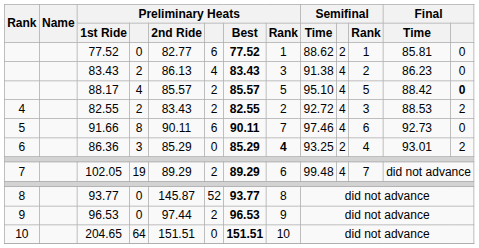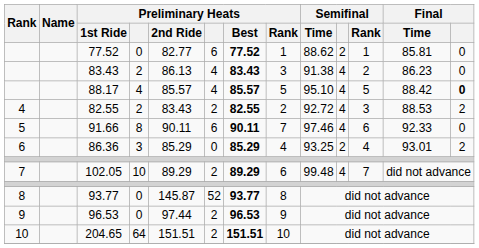 <table class="wikitable" style="text-align:center">
 <tr>
 <th rowspan=2>Rank</th>
 <th rowspan=2>Name</th>
 <th colspan=6>Preliminary Heats</th>
 <th colspan=3>Semifinal</th>
 <th colspan=3>Final</th>
 </tr>
 <tr>
 <th>1st Ride</th>
 <th></th>
 <th>2nd Ride</th>
 <th></th>
 <th>Best</th>
 <th>Rank</th>
 <th>Time</th>
 <th></th>
 <th>Rank</th>
 <th>Time</th>
 <th></th>
 </tr>
 <tr>
 <td></td>
 <td align=left></td>
 <td>77.52</td>
 <td>0</td>
 <td>82.77</td>
 <td>6</td>
 <td><strong>77.52</strong></td>
 <td>1</td>
 <td>88.62</td>
 <td>2</td>
 <td>1</td>
 <td>85.81</td>
 <td>0</td>
 </tr>
 <tr>
 <td></td>
 <td align=left></td>
 <td>83.43</td>
 <td>2</td>
 <td>86.13</td>
 <td>4</td>
 <td><strong>83.43</strong></td>
 <td>3</td>
 <td>91.38</td>
 <td>4</td>
 <td>2</td>
 <td>86.23</td>
 <td>0</td>
 </tr>
 <tr>
 <td></td>
 <td align=left></td>
 <td>88.17</td>
 <td>4</td>
 <td>85.57</td>
-<td>2</td>
+<td>4</td>
 <td><strong>85.57 </strong></td>
 <td>5</td>
 <td>95.10</td>
 <td>4</td>
 <td>5</td>
 <td>88.42</td>
 <td><strong>0</strong></td>
 </tr>
 <tr>
 <td>4</td>
 <td align=left></td>
 <td>82.55</td>
 <td>2</td>
 <td>83.43</td>
 <td>2</td>
 <td><strong>82.55</strong></td>
 <td>2</td>
 <td>92.72</td>
 <td>4</td>
 <td>3</td>
 <td>88.53</td>
 <td>2</td>
 </tr>
 <tr>
 <td>5</td>
 <td align=left></td>
 <td>91.66</td>
 <td>8</td>
 <td>90.11</td>
 <td>6</td>
 <td><strong>90.11</strong></td>
 <td>7</td>
 <td>97.46</td>
 <td>4</td>
 <td>6</td>
-<td>92.73</td>
+<td>92.33</td>
 <td>0</td>
 </tr>
 <tr>
 <td>6</td>
 <td align=left></td>
 <td>86.36</td>
 <td>3</td>
 <td>85.29</td>
 <td>0</td>
 <td><strong>85.29</strong></td>
-<td><strong>4</strong></td>
+<td>4</td>
 <td>93.25</td>
 <td>2</td>
 <td>4</td>
 <td>93.01</td>
 <td>2</td>
 </tr>
 <tr bgcolor=lightgray>
 <td colspan=14></td>
 </tr>
 <tr>
 <td>7</td>
 <td align=left></td>
 <td>102.05</td>
-<td>19</td>
+<td>10</td>
 <td>89.29</td>
 <td>2</td>
 <td><strong>89.29</strong></td>
 <td>6</td>
 <td>99.48</td>
 <td>4</td>
 <td>7</td>
 <td colspan=3>did not advance</td>
 </tr>
 <tr bgcolor=lightgray>
 <td colspan=14></td>
 </tr>
 <tr>
 <td>8</td>
 <td align=left></td>
 <td>93.77</td>
 <td>0</td>
 <td>145.87</td>
 <td>52</td>
 <td><strong>93.77</strong></td>
 <td>8</td>
 <td colspan=6>did not advance</td>
 </tr>
 <tr>
 <td>9</td>
 <td align=left></td>
 <td>96.53</td>
 <td>0</td>
 <td>97.44</td>
 <td>2</td>
 <td><strong>96.53</strong></td>
 <td>9</td>
 <td colspan=6>did not advance</td>
 </tr>
 <tr>
 <td>10</td>
 <td align=left></td>
 <td>204.65</td>
 <td>64</td>
 <td>151.51</td>
-<td>0</td>
+<td>2</td>
 <td><strong>151.51</strong></td>
 <td>10</td>
 <td colspan=6>did not advance</td>
 </tr>
 <tr>
 </tr>
 </table>
